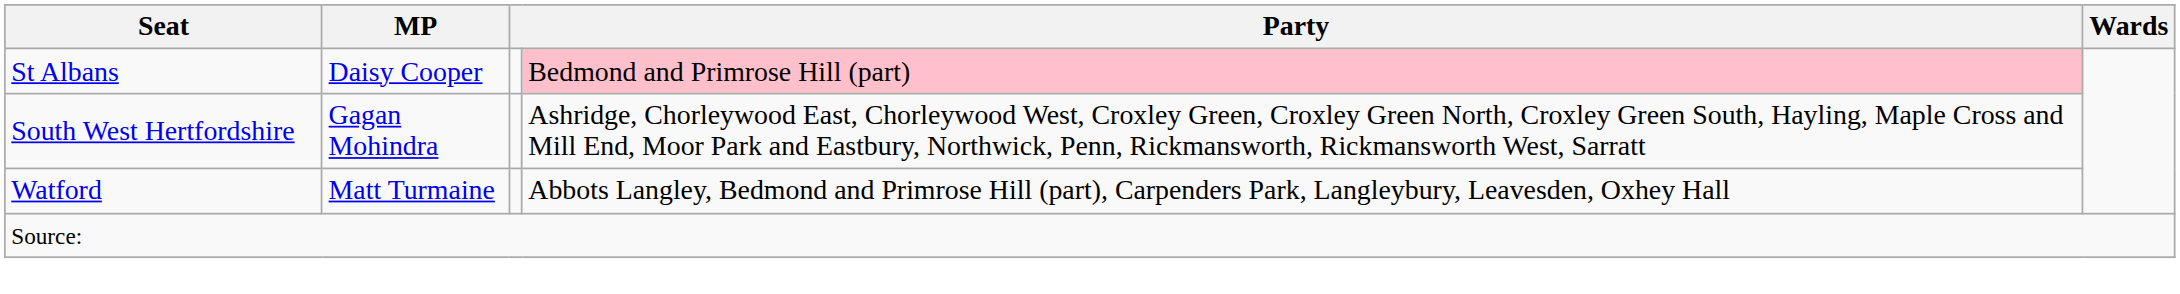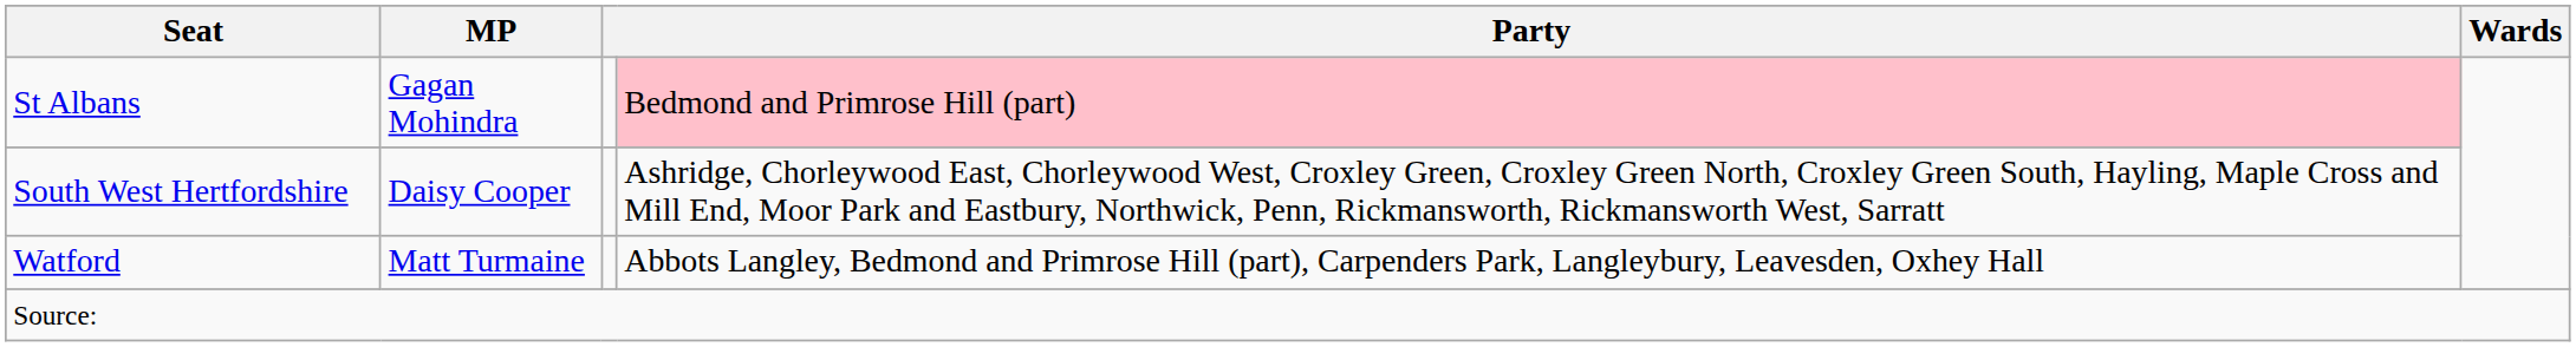 <table class="wikitable">
 <tr>
 <th width=175px>Seat</th>
 <th width=100px>MP</th>
 <th colspan=2>Party</th>
 <th>Wards</th>
 </tr>
 <tr>
 <td><a href='#'>St Albans</a></td>
-<td><a href='#'>Daisy Cooper</a></td>
+<td><a href='#'>Gagan Mohindra</a></td>
 <td></td>
 <td style="background: pink;">Bedmond and Primrose Hill (part)</td>
 </tr>
 <tr>
 <td><a href='#'>South West Hertfordshire</a></td>
-<td><a href='#'>Gagan Mohindra</a></td>
+<td><a href='#'>Daisy Cooper</a></td>
 <td></td>
 <td>Ashridge, Chorleywood East, Chorleywood West, Croxley Green, Croxley Green North, Croxley Green South, Hayling, Maple Cross and Mill End, Moor Park and Eastbury, Northwick, Penn, Rickmansworth, Rickmansworth West, Sarratt</td>
 </tr>
 <tr>
 <td><a href='#'>Watford</a></td>
 <td><a href='#'>Matt Turmaine</a></td>
 <td></td>
 <td>Abbots Langley, Bedmond and Primrose Hill (part), Carpenders Park, Langleybury, Leavesden, Oxhey Hall</td>
 </tr>
 <tr>
 <td colspan=5><small>Source: </small></td>
 </tr>
 </table>
